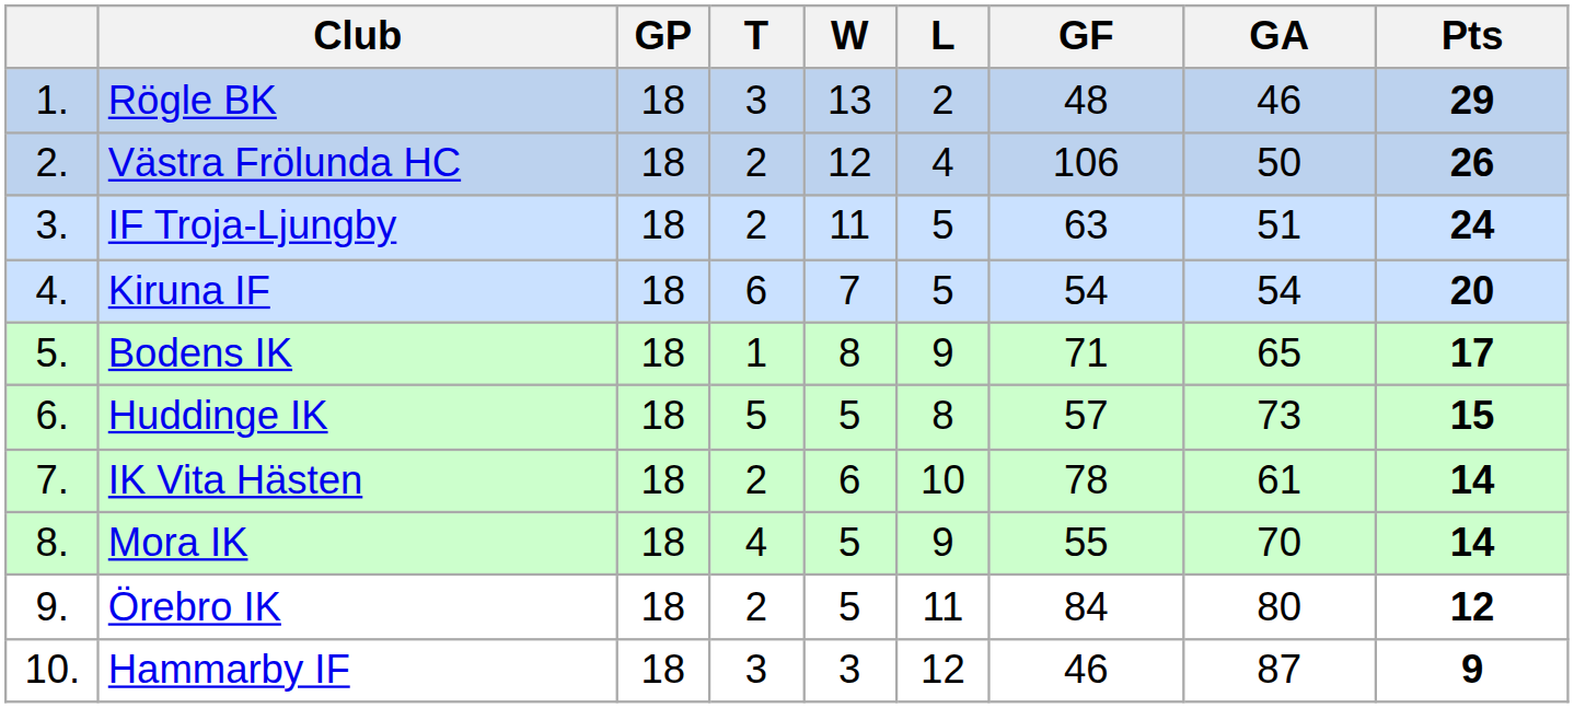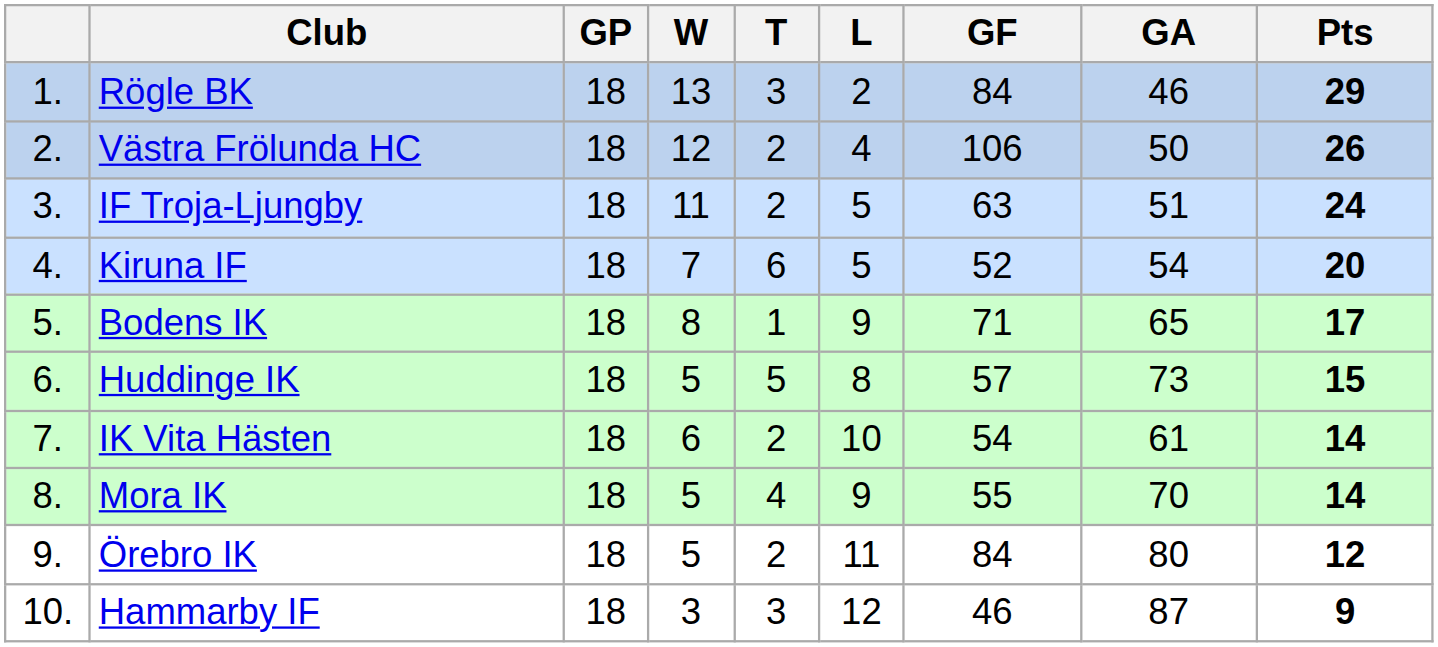 <table class="wikitable">
 <tr>
 <th width="30"></th>
 <th width="200">Club</th>
 <th width="30">GP</th>
+<th width="30">W</th>
 <th width="30">T</th>
-<th width="30">W</th>
 <th width="30">L</th>
 <th width="70">GF</th>
 <th width="70">GA</th>
 <th width="70">Pts</th>
 </tr>
 <tr bgcolor="#BCD2EE" align="center">
 <td>1.</td>
 <td align="left"><a href='#'>Rögle BK</a></td>
 <td>18</td>
+<td>13</td>
 <td>3</td>
-<td>13</td>
 <td>2</td>
-<td>48</td>
+<td>84</td>
 <td>46</td>
 <td><strong>29</strong></td>
 </tr>
 <tr bgcolor="#BCD2EE" align="center">
 <td>2.</td>
 <td align="left"><a href='#'>Västra Frölunda HC</a></td>
 <td>18</td>
+<td>12</td>
 <td>2</td>
-<td>12</td>
 <td>4</td>
 <td>106</td>
 <td>50</td>
 <td><strong>26</strong></td>
 </tr>
 <tr bgcolor="#CAE1FF" align="center">
 <td>3.</td>
 <td align="left"><a href='#'>IF Troja-Ljungby</a></td>
 <td>18</td>
+<td>11</td>
 <td>2</td>
-<td>11</td>
 <td>5</td>
 <td>63</td>
 <td>51</td>
 <td><strong>24</strong></td>
 </tr>
 <tr bgcolor="#CAE1FF" align="center">
 <td>4.</td>
 <td align="left"><a href='#'>Kiruna IF</a></td>
 <td>18</td>
+<td>7</td>
 <td>6</td>
-<td>7</td>
 <td>5</td>
-<td>54</td>
+<td>52</td>
 <td>54</td>
 <td><strong>20</strong></td>
 </tr>
 <tr bgcolor="#CCFFCC" align="center">
 <td>5.</td>
 <td align="left"><a href='#'>Bodens IK</a></td>
 <td>18</td>
+<td>8</td>
 <td>1</td>
-<td>8</td>
 <td>9</td>
 <td>71</td>
 <td>65</td>
 <td><strong>17</strong></td>
 </tr>
 <tr bgcolor="#CCFFCC" align="center">
 <td>6.</td>
 <td align="left"><a href='#'>Huddinge IK</a></td>
 <td>18</td>
 <td>5</td>
 <td>5</td>
 <td>8</td>
 <td>57</td>
 <td>73</td>
 <td><strong>15</strong></td>
 </tr>
 <tr bgcolor="#CCFFCC" align="center">
 <td>7.</td>
 <td align="left"><a href='#'>IK Vita Hästen</a></td>
 <td>18</td>
+<td>6</td>
 <td>2</td>
-<td>6</td>
 <td>10</td>
-<td>78</td>
+<td>54</td>
 <td>61</td>
 <td><strong>14</strong></td>
 </tr>
 <tr bgcolor="#CCFFCC" align="center">
 <td>8.</td>
 <td align="left"><a href='#'>Mora IK</a></td>
 <td>18</td>
+<td>5</td>
 <td>4</td>
-<td>5</td>
 <td>9</td>
 <td>55</td>
 <td>70</td>
 <td><strong>14</strong></td>
 </tr>
 <tr bgcolor="#FFFFFF" align="center">
 <td>9.</td>
 <td align="left"><a href='#'>Örebro IK</a></td>
 <td>18</td>
+<td>5</td>
 <td>2</td>
-<td>5</td>
 <td>11</td>
 <td>84</td>
 <td>80</td>
 <td><strong>12</strong></td>
 </tr>
 <tr bgcolor="#FFFFFF" align="center">
 <td>10.</td>
 <td align="left"><a href='#'>Hammarby IF</a></td>
 <td>18</td>
 <td>3</td>
 <td>3</td>
 <td>12</td>
 <td>46</td>
 <td>87</td>
 <td><strong>9</strong></td>
 </tr>
 </table>
